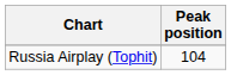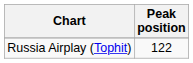 <table class="wikitable sortable">
 <tr>
 <th>Chart</th>
 <th>Peak<br>position</th>
 </tr>
 <tr>
 </tr>
 <tr>
 </tr>
 <tr>
 <td>Russia Airplay (<a href='#'>Tophit</a>)</td>
-<td align="center">104</td>
+<td align="center">122</td>
 </tr>
 </table>
